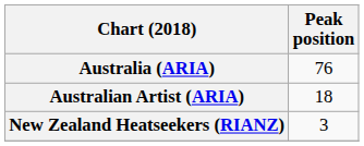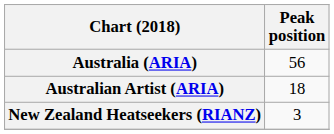 <table class="wikitable sortable plainrowheaders" style="text-align:center">
 <tr>
 <th>Chart (2018)</th>
 <th>Peak<br>position</th>
 </tr>
 <tr>
 <th scope="row">Australia (<a href='#'>ARIA</a>)</th>
-<td>76</td>
+<td>56</td>
 </tr>
 <tr>
 <th scope="row">Australian Artist (<a href='#'>ARIA</a>)</th>
 <td>18</td>
 </tr>
 <tr>
 <th scope="row">New Zealand Heatseekers (<a href='#'>RIANZ</a>)</th>
 <td>3</td>
 </tr>
 <tr>
 </tr>
 </table>
